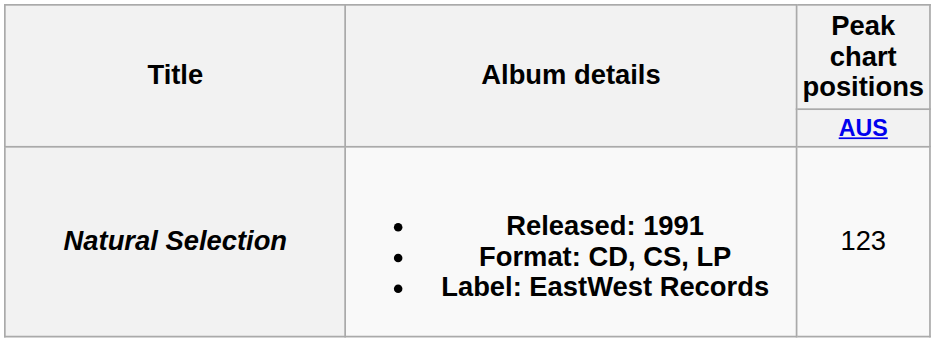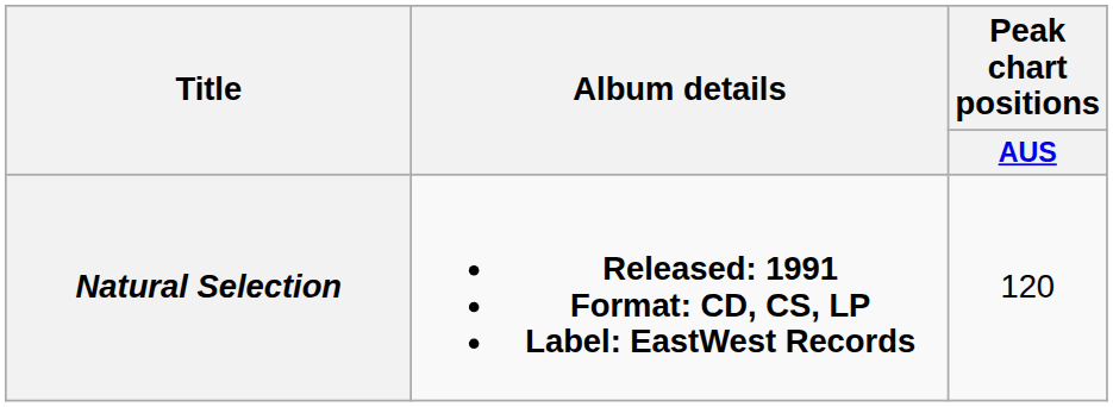 <table class="wikitable plainrowheaders" style="text-align:center;" border="1">
 <tr>
 <th scope="col" rowspan="2" style="width:12em;">Title</th>
 <th scope="col" rowspan="2" style="width:16em;">Album details</th>
 <th scope="col" colspan="1">Peak chart<br>positions</th>
 </tr>
 <tr>
 <th scope="col" style="width:3em; font-size:85%"><a href='#'>AUS</a><br></th>
 </tr>
 <tr>
 <th scope="row"><em>Natural Selection</em></th>
 <td><strong><br><ul><li>Released: 1991</li><li>Format: CD, CS, LP</li><li>Label: EastWest Records</li></ul></strong></td>
-<td>123</td>
+<td>120</td>
 </tr>
 </table>
